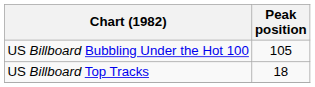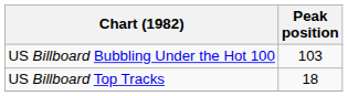 <table class="wikitable">
 <tr>
 <th>Chart (1982)</th>
 <th>Peak<br>position</th>
 </tr>
 <tr>
 <td>US <em>Billboard</em> <a href='#'>Bubbling Under the Hot 100</a></td>
-<td align="center">105</td>
+<td align="center">103</td>
 </tr>
 <tr>
 <td>US <em>Billboard</em> <a href='#'>Top Tracks</a></td>
 <td align="center">18</td>
 </tr>
 <tr>
 </tr>
 </table>
